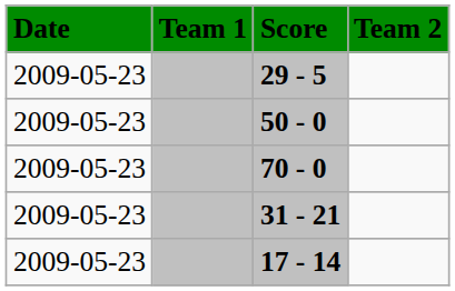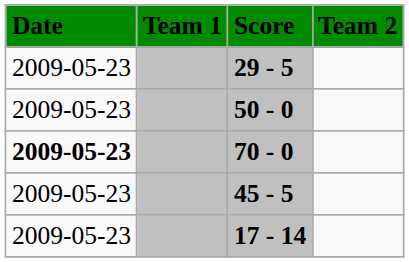 <table class="wikitable" style="margin:0.5em auto; font-size:95%">
 <tr bgcolor="#008B00">
 <td><strong>Date</strong></td>
 <td><strong>Team 1</strong></td>
 <td><strong>Score</strong></td>
 <td><strong>Team 2</strong></td>
 </tr>
 <tr>
 <td>2009-05-23</td>
 <td bgcolor="silver"><strong></strong></td>
 <td bgcolor="silver"><strong>29 - 5</strong></td>
 <td></td>
 </tr>
 <tr>
 <td>2009-05-23</td>
 <td bgcolor="silver"><strong></strong></td>
 <td bgcolor="silver"><strong>50 - 0</strong></td>
 <td></td>
 </tr>
 <tr>
-<td>2009-05-23</td>
+<td><strong>2009-05-23</strong></td>
 <td bgcolor="silver"><strong></strong></td>
 <td bgcolor="silver"><strong>70 - 0</strong></td>
 <td></td>
 </tr>
 <tr>
 <td>2009-05-23</td>
 <td bgcolor="silver"><strong></strong></td>
-<td bgcolor="silver"><strong>31 - 21</strong></td>
+<td bgcolor="silver"><strong>45 - 5</strong></td>
 <td></td>
 </tr>
 <tr>
 <td>2009-05-23</td>
 <td bgcolor="silver"><strong></strong></td>
 <td bgcolor="silver"><strong>17 - 14</strong></td>
 <td></td>
 </tr>
 </table>
